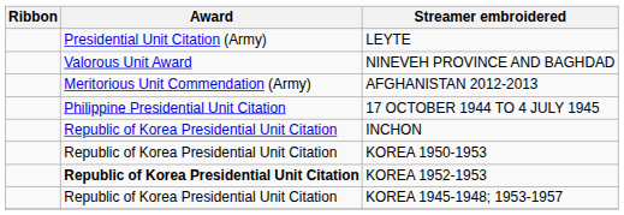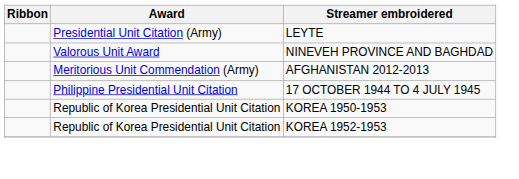 <table class="wikitable" style="float:left;">
 <tr style="background:#efefef;">
 <th>Ribbon</th>
 <th>Award</th>
 <th>Streamer embroidered</th>
 </tr>
 <tr>
 <td></td>
 <td><a href='#'>Presidential Unit Citation</a> (Army)</td>
 <td>LEYTE</td>
 </tr>
 <tr>
 <td></td>
 <td><a href='#'>Valorous Unit Award</a></td>
 <td>NINEVEH PROVINCE AND BAGHDAD</td>
 </tr>
 <tr>
 <td></td>
 <td><a href='#'>Meritorious Unit Commendation</a> (Army)</td>
 <td>AFGHANISTAN 2012-2013</td>
 </tr>
 <tr>
 <td></td>
 <td><a href='#'>Philippine Presidential Unit Citation</a></td>
 <td>17 OCTOBER 1944 TO 4 JULY 1945</td>
 </tr>
 <tr>
 <td></td>
-<td><a href='#'>Republic of Korea Presidential Unit Citation</a></td>
-<td>INCHON</td>
-</tr>
-<tr>
-<td></td>
 <td>Republic of Korea Presidential Unit Citation</td>
 <td>KOREA 1950-1953</td>
 </tr>
 <tr>
 <td></td>
-<td><strong>Republic of Korea Presidential Unit Citation</strong></td>
+<td>Republic of Korea Presidential Unit Citation</td>
 <td>KOREA 1952-1953</td>
-</tr>
-<tr>
-<td></td>
-<td>Republic of Korea Presidential Unit Citation</td>
-<td>KOREA 1945-1948; 1953-1957</td>
 </tr>
 <tr>
 </tr>
 </table>
